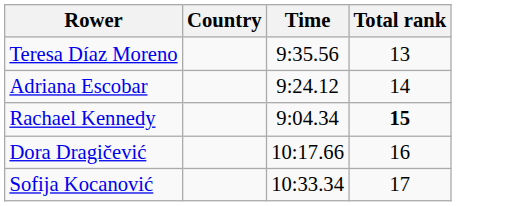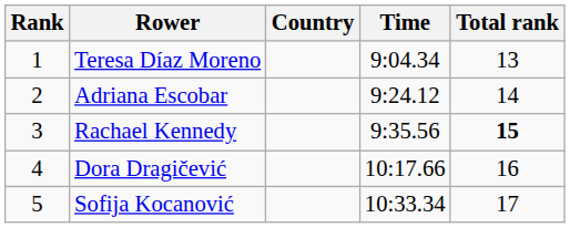 <table class="wikitable" style="text-align:center">
 <tr>
+<th>Rank</th>
 <th>Rower</th>
 <th>Country</th>
 <th>Time</th>
 <th>Total rank</th>
 </tr>
 <tr>
+<td>1</td>
 <td align="left"><a href='#'>Teresa Díaz Moreno</a></td>
 <td align="left"></td>
-<td>9:35.56</td>
+<td>9:04.34</td>
 <td>13</td>
 </tr>
 <tr>
+<td>2</td>
 <td align="left"><a href='#'>Adriana Escobar</a></td>
 <td align="left"></td>
 <td>9:24.12</td>
 <td>14</td>
 </tr>
 <tr>
+<td>3</td>
 <td align="left"><a href='#'>Rachael Kennedy</a></td>
 <td align="left"></td>
-<td>9:04.34</td>
+<td>9:35.56</td>
 <td><strong>15</strong></td>
 </tr>
 <tr>
+<td>4</td>
 <td align="left"><a href='#'>Dora Dragičević</a></td>
 <td align="left"></td>
 <td>10:17.66</td>
 <td>16</td>
 </tr>
 <tr>
+<td>5</td>
 <td align="left"><a href='#'>Sofija Kocanović</a></td>
 <td align="left"></td>
 <td>10:33.34</td>
 <td>17</td>
 </tr>
 </table>
